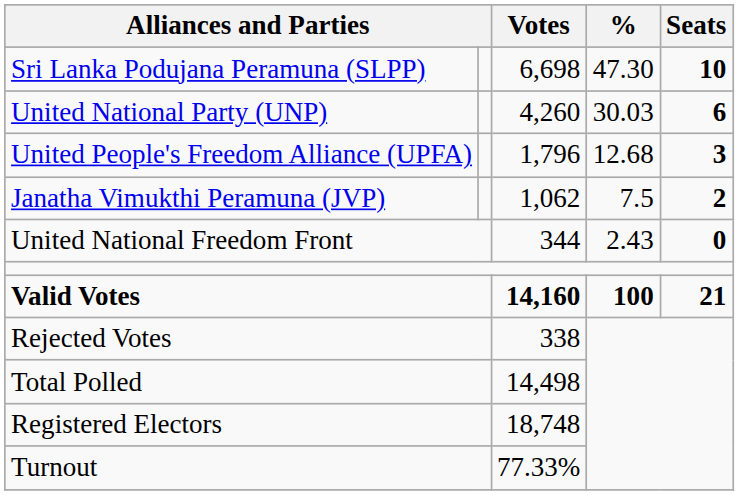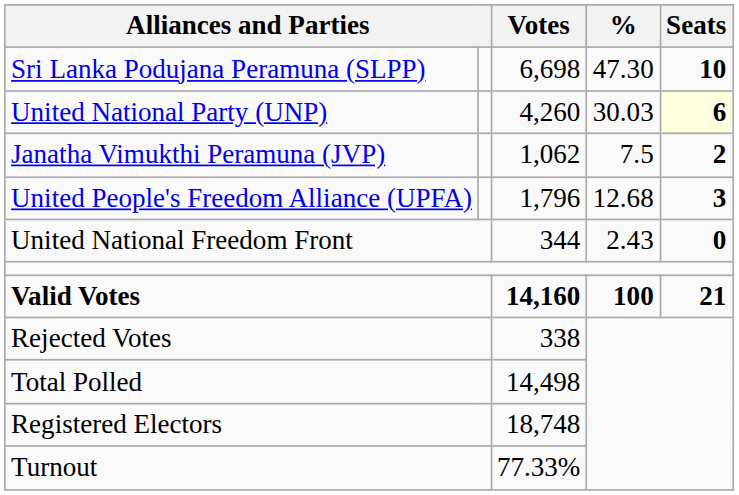 <table class="wikitable">
 <tr>
 <th colspan="2">Alliances and Parties</th>
 <th>Votes</th>
 <th>%</th>
 <th>Seats</th>
 </tr>
 <tr>
 <td><a href='#'>Sri Lanka Podujana Peramuna (SLPP)</a></td>
 <td bgcolor=></td>
 <td align=right>6,698</td>
 <td align=right>47.30</td>
 <td align=right><strong>10</strong></td>
 </tr>
 <tr>
 <td><a href='#'>United National Party (UNP)</a></td>
 <td bgcolor=></td>
 <td align=right>4,260</td>
 <td align=right>30.03</td>
-<td align=right><strong>6</strong></td>
+<td align=right style="background: lightyellow;"><strong>6</strong></td>
+</tr>
+<tr>
+<td><a href='#'>Janatha Vimukthi Peramuna (JVP)</a></td>
+<td bgcolor=></td>
+<td align=right>1,062</td>
+<td align=right>7.5</td>
+<td align=right><strong>2</strong></td>
 </tr>
 <tr>
 <td><a href='#'>United People's Freedom Alliance (UPFA)</a></td>
 <td bgcolor=></td>
 <td align=right>1,796</td>
 <td align=right>12.68</td>
 <td align=right><strong>3</strong></td>
-</tr>
-<tr>
-<td><a href='#'>Janatha Vimukthi Peramuna (JVP)</a></td>
-<td bgcolor=></td>
-<td align=right>1,062</td>
-<td align=right>7.5</td>
-<td align=right><strong>2</strong></td>
 </tr>
 <tr>
 <td colspan="2">United National Freedom Front</td>
 <td align=right>344</td>
 <td align=right>2.43</td>
 <td align=right><strong>0</strong></td>
 </tr>
 <tr>
 <td colspan="5"></td>
 </tr>
 <tr>
 <td colspan="2"><strong>Valid Votes</strong></td>
 <td align=right><strong>14,160</strong></td>
 <td align=right><strong>100</strong></td>
 <td align=right><strong>21</strong></td>
 </tr>
 <tr>
 <td colspan="2">Rejected Votes</td>
 <td align=right>338</td>
 <td colspan="2" rowspan="4"></td>
 </tr>
 <tr>
 <td colspan="2">Total Polled</td>
 <td align=right>14,498</td>
 </tr>
 <tr>
 <td colspan="2">Registered Electors</td>
 <td align=right>18,748</td>
 </tr>
 <tr>
 <td colspan="2">Turnout</td>
 <td align=right>77.33%</td>
 </tr>
 </table>
